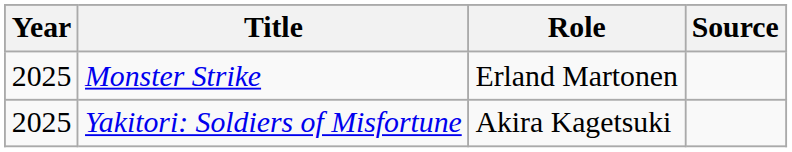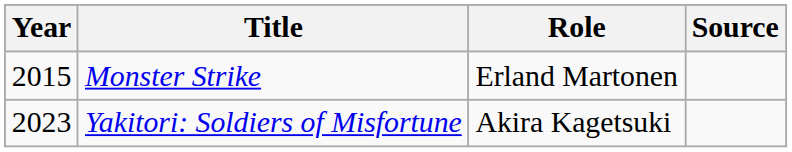 <table class="wikitable sortable">
 <tr>
 <th>Year</th>
 <th>Title</th>
 <th>Role</th>
 <th class="unsortable">Source</th>
 </tr>
 <tr>
-<td>2025</td>
+<td>2015</td>
 <td><em><a href='#'>Monster Strike</a></em></td>
 <td>Erland Martonen</td>
 <td></td>
 </tr>
 <tr>
-<td>2025</td>
+<td>2023</td>
 <td><em><a href='#'>Yakitori: Soldiers of Misfortune</a></em></td>
 <td>Akira Kagetsuki</td>
 <td></td>
 </tr>
 </table>
